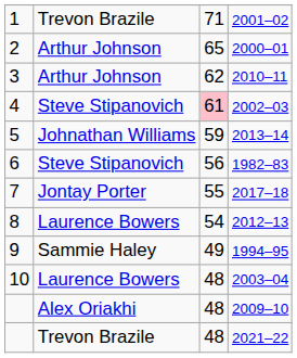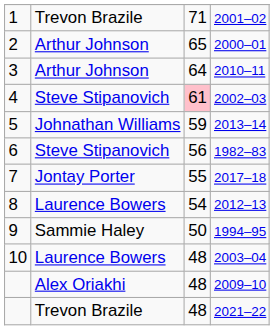 <table class="wikitable">
 <tr>
 </tr>
 <tr>
 <td>1</td>
 <td>Trevon Brazile</td>
 <td>71</td>
 <td style="font-size:80%;"><a href='#'>2001–02</a></td>
 </tr>
 <tr>
 <td>2</td>
 <td><a href='#'>Arthur Johnson</a></td>
 <td>65</td>
 <td style="font-size:80%;"><a href='#'>2000–01</a></td>
 </tr>
 <tr>
 <td>3</td>
 <td><a href='#'>Arthur Johnson</a></td>
-<td>62</td>
+<td>64</td>
 <td style="font-size:80%;"><a href='#'>2010–11</a></td>
 </tr>
 <tr>
 <td>4</td>
 <td><a href='#'>Steve Stipanovich</a></td>
 <td style="background: pink;">61</td>
 <td style="font-size:80%;"><a href='#'>2002–03</a></td>
 </tr>
 <tr>
 <td>5</td>
 <td><a href='#'>Johnathan Williams</a></td>
 <td>59</td>
 <td style="font-size:80%;"><a href='#'>2013–14</a></td>
 </tr>
 <tr>
 <td>6</td>
 <td><a href='#'>Steve Stipanovich</a></td>
 <td>56</td>
 <td style="font-size:80%;"><a href='#'>1982–83</a></td>
 </tr>
 <tr>
 <td>7</td>
 <td><a href='#'>Jontay Porter</a></td>
 <td>55</td>
 <td style="font-size:80%;"><a href='#'>2017–18</a></td>
 </tr>
 <tr>
 <td>8</td>
 <td><a href='#'>Laurence Bowers</a></td>
 <td>54</td>
 <td style="font-size:80%;"><a href='#'>2012–13</a></td>
 </tr>
 <tr>
 <td>9</td>
 <td>Sammie Haley</td>
-<td>49</td>
+<td>50</td>
 <td style="font-size:80%;"><a href='#'>1994–95</a></td>
 </tr>
 <tr>
 <td>10</td>
 <td><a href='#'>Laurence Bowers</a></td>
 <td>48</td>
 <td style="font-size:80%;"><a href='#'>2003–04</a></td>
 </tr>
 <tr>
 <td></td>
 <td><a href='#'>Alex Oriakhi</a></td>
 <td>48</td>
 <td style="font-size:80%;"><a href='#'>2009–10</a></td>
 </tr>
 <tr>
 <td></td>
 <td>Trevon Brazile</td>
 <td>48</td>
 <td style="font-size:80%;"><a href='#'>2021–22</a></td>
 </tr>
 </table>
